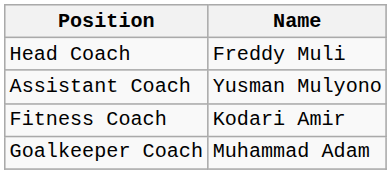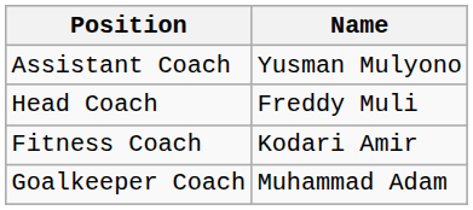 <table class="wikitable">
 <tr>
 <th>Position</th>
 <th>Name</th>
 </tr>
 <tr>
+<td>Assistant Coach</td>
+<td> Yusman Mulyono</td>
+</tr>
+<tr>
 <td>Head Coach</td>
 <td> Freddy Muli</td>
-</tr>
-<tr>
-<td>Assistant Coach</td>
-<td> Yusman Mulyono</td>
 </tr>
 <tr>
 <td>Fitness Coach</td>
 <td> Kodari Amir</td>
 </tr>
 <tr>
 <td>Goalkeeper Coach</td>
 <td> Muhammad Adam</td>
 </tr>
 </table>
